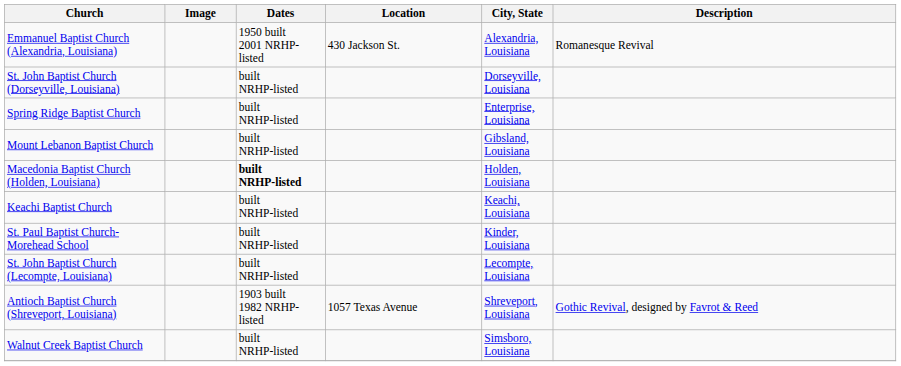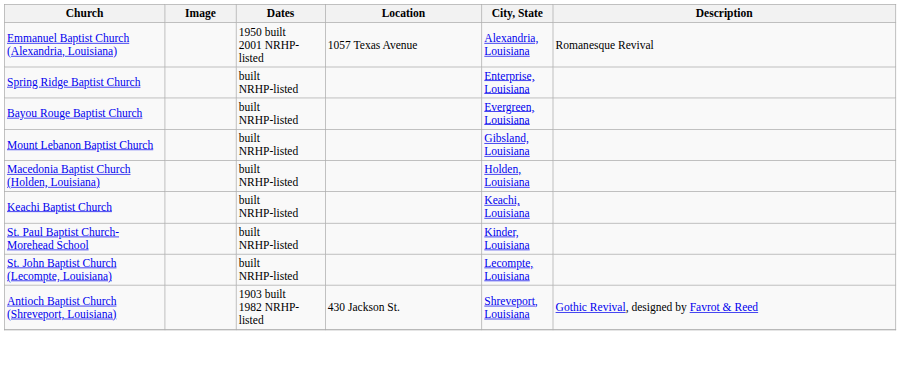 <table class="wikitable sortable" style="width:98%">
 <tr>
 <th width = 18%><strong>Church</strong></th>
 <th width = 8% class="unsortable"><strong>Image</strong></th>
 <th width = 10%><strong>Dates</strong></th>
 <th><strong>Location</strong></th>
 <th width = 8%><strong>City, State</strong></th>
 <th class="unsortable"><strong>Description</strong></th>
 </tr>
 <tr ->
 <td><a href='#'>Emmanuel Baptist Church (Alexandria, Louisiana)</a></td>
 <td></td>
 <td>1950 built<br>2001 NRHP-listed</td>
-<td>430 Jackson St.<br><small></small></td>
+<td>1057 Texas Avenue<br><small></small></td>
 <td><a href='#'>Alexandria, Louisiana</a></td>
 <td>Romanesque Revival</td>
-</tr>
-<tr ->
-<td><a href='#'>St. John Baptist Church (Dorseyville, Louisiana)</a></td>
-<td></td>
-<td>built<br> NRHP-listed</td>
-<td></td>
-<td><a href='#'>Dorseyville, Louisiana</a></td>
-<td></td>
 </tr>
 <tr ->
 <td><a href='#'>Spring Ridge Baptist Church</a></td>
 <td></td>
 <td>built<br> NRHP-listed</td>
 <td></td>
 <td><a href='#'>Enterprise, Louisiana</a></td>
+<td></td>
+</tr>
+<tr ->
+<td><a href='#'>Bayou Rouge Baptist Church</a></td>
+<td></td>
+<td>built<br> NRHP-listed</td>
+<td></td>
+<td><a href='#'>Evergreen, Louisiana</a></td>
 <td></td>
 </tr>
 <tr ->
 <td><a href='#'>Mount Lebanon Baptist Church</a></td>
 <td></td>
 <td>built<br> NRHP-listed</td>
 <td></td>
 <td><a href='#'>Gibsland, Louisiana</a></td>
 <td></td>
 </tr>
 <tr ->
 <td><a href='#'>Macedonia Baptist Church (Holden, Louisiana)</a></td>
 <td></td>
-<td><strong>built<br> NRHP-listed</strong></td>
+<td>built<br> NRHP-listed</td>
 <td></td>
 <td><a href='#'>Holden, Louisiana</a></td>
 <td></td>
 </tr>
 <tr ->
 <td><a href='#'>Keachi Baptist Church</a></td>
 <td></td>
 <td>built<br> NRHP-listed</td>
 <td></td>
 <td><a href='#'>Keachi, Louisiana</a></td>
 <td></td>
 </tr>
 <tr ->
 <td><a href='#'>St. Paul Baptist Church-Morehead School</a></td>
 <td></td>
 <td>built<br> NRHP-listed</td>
 <td></td>
 <td><a href='#'>Kinder, Louisiana</a></td>
 <td></td>
 </tr>
 <tr ->
 <td><a href='#'>St. John Baptist Church (Lecompte, Louisiana)</a></td>
 <td></td>
 <td>built<br> NRHP-listed</td>
 <td></td>
 <td><a href='#'>Lecompte, Louisiana</a></td>
 <td></td>
 </tr>
 <tr ->
 <td><a href='#'>Antioch Baptist Church (Shreveport, Louisiana)</a></td>
 <td></td>
 <td>1903 built<br>1982 NRHP-listed</td>
-<td>1057 Texas Avenue<br><small></small></td>
+<td>430 Jackson St.<br><small></small></td>
 <td><a href='#'>Shreveport, Louisiana</a></td>
 <td><a href='#'>Gothic Revival</a>, designed by <a href='#'>Favrot & Reed</a></td>
 </tr>
 <tr ->
-<td><a href='#'>Walnut Creek Baptist Church</a></td>
-<td></td>
-<td>built<br> NRHP-listed</td>
-<td></td>
-<td><a href='#'>Simsboro, Louisiana</a></td>
-<td></td>
-</tr>
-<tr ->
 </tr>
 </table>
